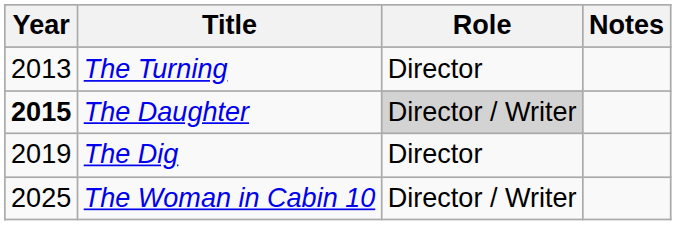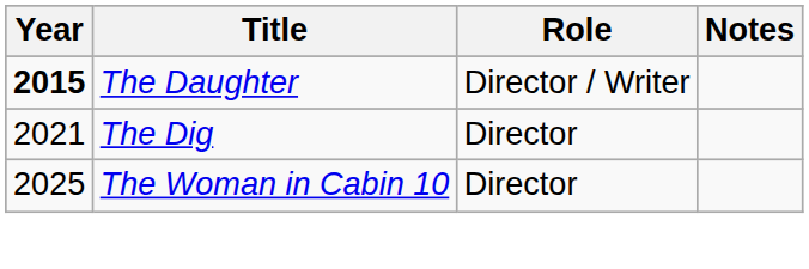 <table class=wikitable>
 <tr>
 <th>Year</th>
 <th>Title</th>
 <th>Role</th>
 <th>Notes</th>
 </tr>
 <tr>
-<td>2013</td>
-<td><em><a href='#'>The Turning</a></em></td>
-<td>Director</td>
+<td><strong>2015</strong></td>
+<td><em><a href='#'>The Daughter</a></em></td>
+<td>Director / Writer</td>
 <td></td>
 </tr>
 <tr>
-<td><strong>2015</strong></td>
-<td><em><a href='#'>The Daughter</a></em></td>
-<td style="background: lightgrey;">Director / Writer</td>
-<td></td>
-</tr>
-<tr>
-<td>2019</td>
+<td>2021</td>
 <td><em><a href='#'>The Dig</a></em></td>
 <td>Director</td>
 <td></td>
 </tr>
 <tr>
 <td>2025</td>
 <td><em><a href='#'>The Woman in Cabin 10</a></em></td>
-<td>Director / Writer</td>
+<td>Director</td>
 <td></td>
 </tr>
 </table>
